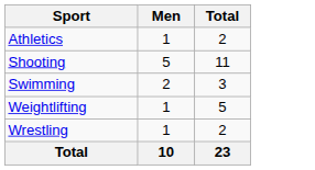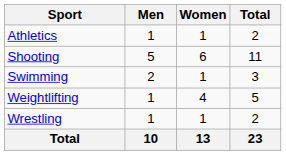 <table class="wikitable sortable" style="text-align:center;">
 <tr>
 <th width=140>Sport</th>
 <th width=55>Men</th>
+<th width=55>Women</th>
 <th width=55>Total</th>
 </tr>
 <tr>
 <td align=left><a href='#'>Athletics</a></td>
+<td>1</td>
 <td>1</td>
 <td>2</td>
 </tr>
 <tr>
 <td align=left><a href='#'>Shooting</a></td>
 <td>5</td>
+<td>6</td>
 <td>11</td>
 </tr>
 <tr>
 <td align=left><a href='#'>Swimming</a></td>
 <td>2</td>
+<td>1</td>
 <td>3</td>
 </tr>
 <tr>
 <td align=left><a href='#'>Weightlifting</a></td>
 <td>1</td>
+<td>4</td>
 <td>5</td>
 </tr>
 <tr>
 <td align=left><a href='#'>Wrestling</a></td>
+<td>1</td>
 <td>1</td>
 <td>2</td>
 </tr>
 <tr>
 <th>Total</th>
 <th>10</th>
+<th>13</th>
 <th>23</th>
 </tr>
 </table>
